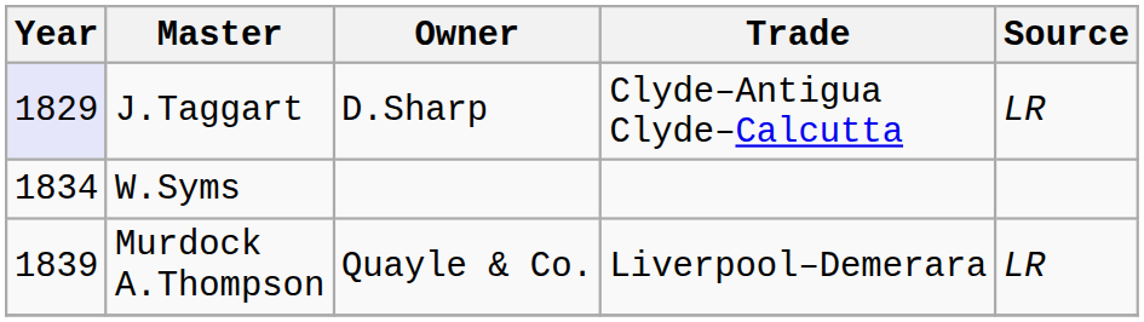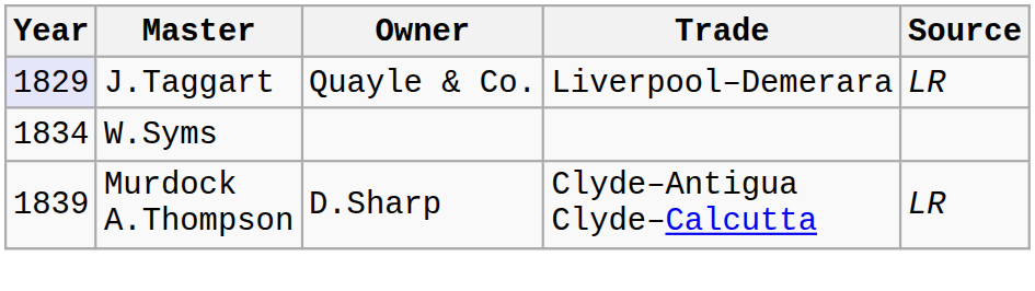 <table class=" wikitable">
 <tr>
 <th>Year</th>
 <th>Master</th>
 <th>Owner</th>
 <th>Trade</th>
 <th>Source</th>
 </tr>
 <tr>
 <td style="background: lavender;">1829</td>
 <td>J.Taggart</td>
-<td>D.Sharp</td>
-<td>Clyde–Antigua<br>Clyde–<a href='#'>Calcutta</a></td>
+<td>Quayle & Co.</td>
+<td>Liverpool–Demerara</td>
 <td><em>LR</em></td>
 </tr>
 <tr>
 <td>1834</td>
 <td>W.Syms</td>
 <td></td>
 <td></td>
 <td></td>
 </tr>
 <tr>
 <td>1839</td>
 <td>Murdock<br>A.Thompson</td>
-<td>Quayle & Co.</td>
-<td>Liverpool–Demerara</td>
+<td>D.Sharp</td>
+<td>Clyde–Antigua<br>Clyde–<a href='#'>Calcutta</a></td>
 <td><em>LR</em></td>
 </tr>
 <tr>
 </tr>
 </table>
